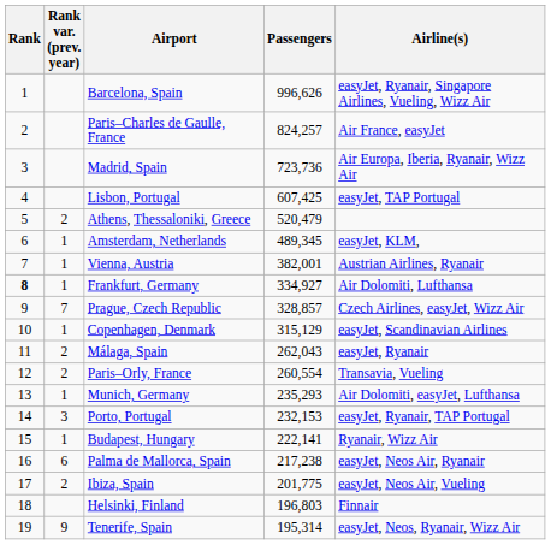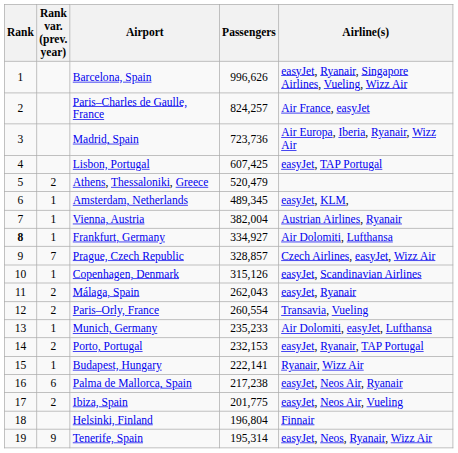 <table class="wikitable sortable" width="align=" style="margin:1em auto;">
 <tr>
 <th style="width:25px;">Rank</th>
 <th style="width:25px;">Rank<br>var.<br>(prev. year)</th>
 <th style="width:250px;">Airport</th>
 <th style="width:50px;">Passengers</th>
 <th style="width:300px;">Airline(s)</th>
 </tr>
 <tr>
 <td style="text-align:center;">1</td>
 <td style="text-align:center;"></td>
 <td> <a href='#'>Barcelona, Spain</a></td>
 <td style="text-align:center;"> 996,626</td>
 <td><a href='#'>easyJet</a>, <a href='#'>Ryanair</a>, <a href='#'>Singapore Airlines</a>, <a href='#'>Vueling</a>, <a href='#'>Wizz Air</a></td>
 </tr>
 <tr>
 <td style="text-align:center;">2</td>
 <td style="text-align:center;"></td>
 <td> <a href='#'>Paris–Charles de Gaulle, France</a></td>
 <td style="text-align:center;"> 824,257</td>
 <td><a href='#'>Air France</a>, <a href='#'>easyJet</a></td>
 </tr>
 <tr>
 <td style="text-align:center;">3</td>
 <td style="text-align:center;"></td>
 <td> <a href='#'>Madrid, Spain</a></td>
 <td style="text-align:center;"> 723,736</td>
 <td><a href='#'>Air Europa</a>, <a href='#'>Iberia</a>, <a href='#'>Ryanair</a>, <a href='#'>Wizz Air</a></td>
 </tr>
 <tr>
 <td style="text-align:center;">4</td>
 <td style="text-align:center;"></td>
 <td> <a href='#'>Lisbon, Portugal</a></td>
 <td style="text-align:center;"> 607,425</td>
 <td><a href='#'>easyJet</a>, <a href='#'>TAP Portugal</a></td>
 </tr>
 <tr>
 <td style="text-align:center;">5</td>
 <td style="text-align:center;"> 2</td>
 <td> <a href='#'>Athens</a>, <a href='#'>Thessaloniki</a>, <a href='#'>Greece</a></td>
 <td style="text-align:center;"> 520,479</td>
 <td></td>
 </tr>
 <tr>
 <td style="text-align:center;">6</td>
 <td style="text-align:center;"> 1</td>
 <td> <a href='#'>Amsterdam, Netherlands</a></td>
 <td style="text-align:center;"> 489,345</td>
 <td><a href='#'>easyJet</a>, <a href='#'>KLM</a>,</td>
 </tr>
 <tr>
 <td style="text-align:center;">7</td>
 <td style="text-align:center;"> 1</td>
 <td> <a href='#'>Vienna, Austria</a></td>
-<td style="text-align:center;"> 382,001</td>
+<td style="text-align:center;"> 382,004</td>
 <td><a href='#'>Austrian Airlines</a>, <a href='#'>Ryanair</a></td>
 </tr>
 <tr>
 <td style="text-align:center;"><strong>8</strong></td>
 <td style="text-align:center;"> 1</td>
 <td> <a href='#'>Frankfurt, Germany</a></td>
 <td style="text-align:center;"> 334,927</td>
 <td><a href='#'>Air Dolomiti</a>, <a href='#'>Lufthansa</a></td>
 </tr>
 <tr>
 <td style="text-align:center;">9</td>
 <td style="text-align:center;"> 7</td>
 <td> <a href='#'>Prague, Czech Republic</a></td>
 <td style="text-align:center;"> 328,857</td>
 <td><a href='#'>Czech Airlines</a>, <a href='#'>easyJet</a>, <a href='#'>Wizz Air</a></td>
 </tr>
 <tr>
 <td style="text-align:center;">10</td>
 <td style="text-align:center;"> 1</td>
 <td> <a href='#'>Copenhagen, Denmark</a></td>
-<td style="text-align:center;"> 315,129</td>
+<td style="text-align:center;"> 315,126</td>
 <td><a href='#'>easyJet</a>, <a href='#'>Scandinavian Airlines</a></td>
 </tr>
 <tr>
 <td style="text-align:center;">11</td>
 <td style="text-align:center;"> 2</td>
 <td> <a href='#'>Málaga, Spain</a></td>
 <td style="text-align:center;"> 262,043</td>
 <td><a href='#'>easyJet</a>, <a href='#'>Ryanair</a></td>
 </tr>
 <tr>
 <td style="text-align:center;">12</td>
 <td style="text-align:center;"> 2</td>
 <td> <a href='#'>Paris–Orly, France</a></td>
 <td style="text-align:center;"> 260,554</td>
 <td><a href='#'>Transavia</a>, <a href='#'>Vueling</a></td>
 </tr>
 <tr>
 <td style="text-align:center;">13</td>
 <td style="text-align:center;"> 1</td>
 <td> <a href='#'>Munich, Germany</a></td>
-<td style="text-align:center;"> 235,293</td>
+<td style="text-align:center;"> 235,233</td>
 <td><a href='#'>Air Dolomiti</a>, <a href='#'>easyJet</a>, <a href='#'>Lufthansa</a></td>
 </tr>
 <tr>
 <td style="text-align:center;">14</td>
-<td style="text-align:center;"> 3</td>
+<td style="text-align:center;"> 2</td>
 <td> <a href='#'>Porto, Portugal</a></td>
 <td style="text-align:center;"> 232,153</td>
 <td><a href='#'>easyJet</a>, <a href='#'>Ryanair</a>, <a href='#'>TAP Portugal</a></td>
 </tr>
 <tr>
 <td style="text-align:center;">15</td>
 <td style="text-align:center;"> 1</td>
 <td> <a href='#'>Budapest, Hungary</a></td>
 <td style="text-align:center;"> 222,141</td>
 <td><a href='#'>Ryanair</a>, <a href='#'>Wizz Air</a></td>
 </tr>
 <tr>
 <td style="text-align:center;">16</td>
 <td style="text-align:center;"> 6</td>
 <td> <a href='#'>Palma de Mallorca, Spain</a></td>
 <td style="text-align:center;"> 217,238</td>
 <td><a href='#'>easyJet</a>, <a href='#'>Neos Air</a>, <a href='#'>Ryanair</a></td>
 </tr>
 <tr>
 <td style="text-align:center;">17</td>
 <td style="text-align:center;"> 2</td>
 <td> <a href='#'>Ibiza, Spain</a></td>
 <td style="text-align:center;"> 201,775</td>
 <td><a href='#'>easyJet</a>, <a href='#'>Neos Air</a>, <a href='#'>Vueling</a></td>
 </tr>
 <tr>
 <td style="text-align:center;">18</td>
 <td style="text-align:center;"></td>
 <td> <a href='#'>Helsinki, Finland</a></td>
-<td style="text-align:center;"> 196,803</td>
+<td style="text-align:center;"> 196,804</td>
 <td><a href='#'>Finnair</a></td>
 </tr>
 <tr>
 <td style="text-align:center;">19</td>
 <td style="text-align:center;"> 9</td>
 <td> <a href='#'>Tenerife, Spain</a></td>
 <td style="text-align:center;"> 195,314</td>
 <td><a href='#'>easyJet</a>, <a href='#'>Neos</a>, <a href='#'>Ryanair</a>, <a href='#'>Wizz Air</a></td>
 </tr>
 </table>
